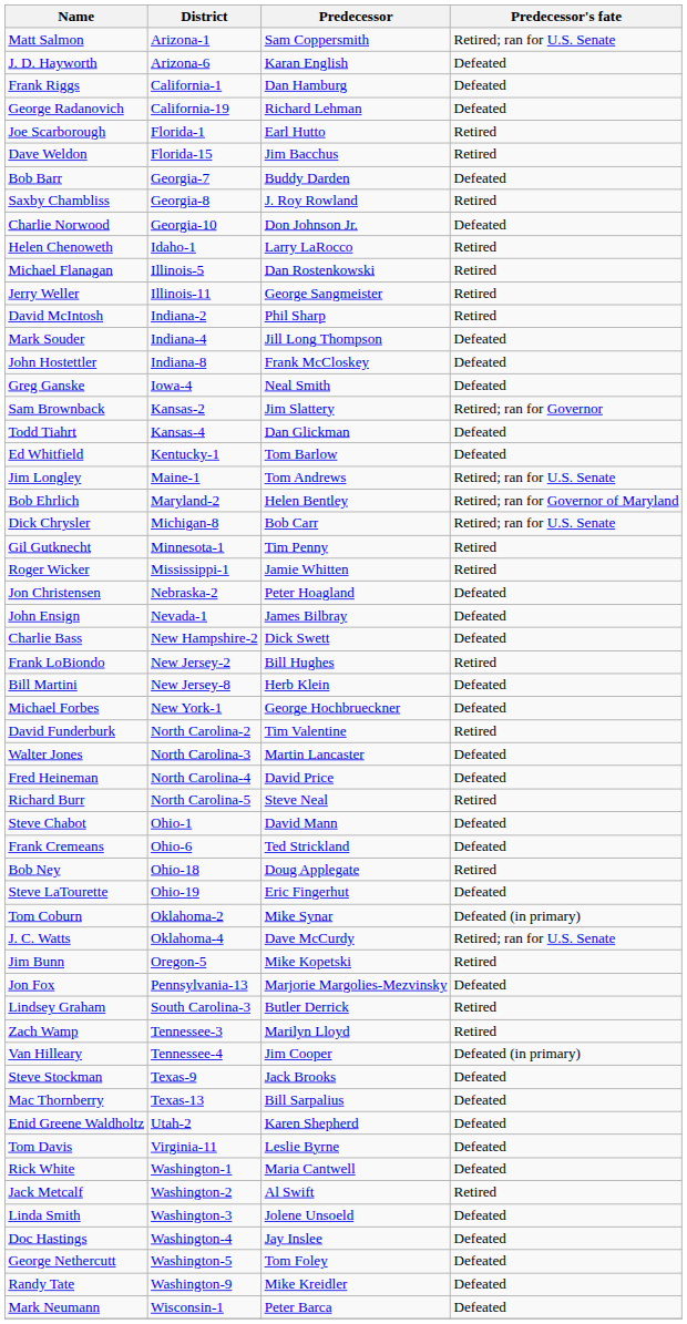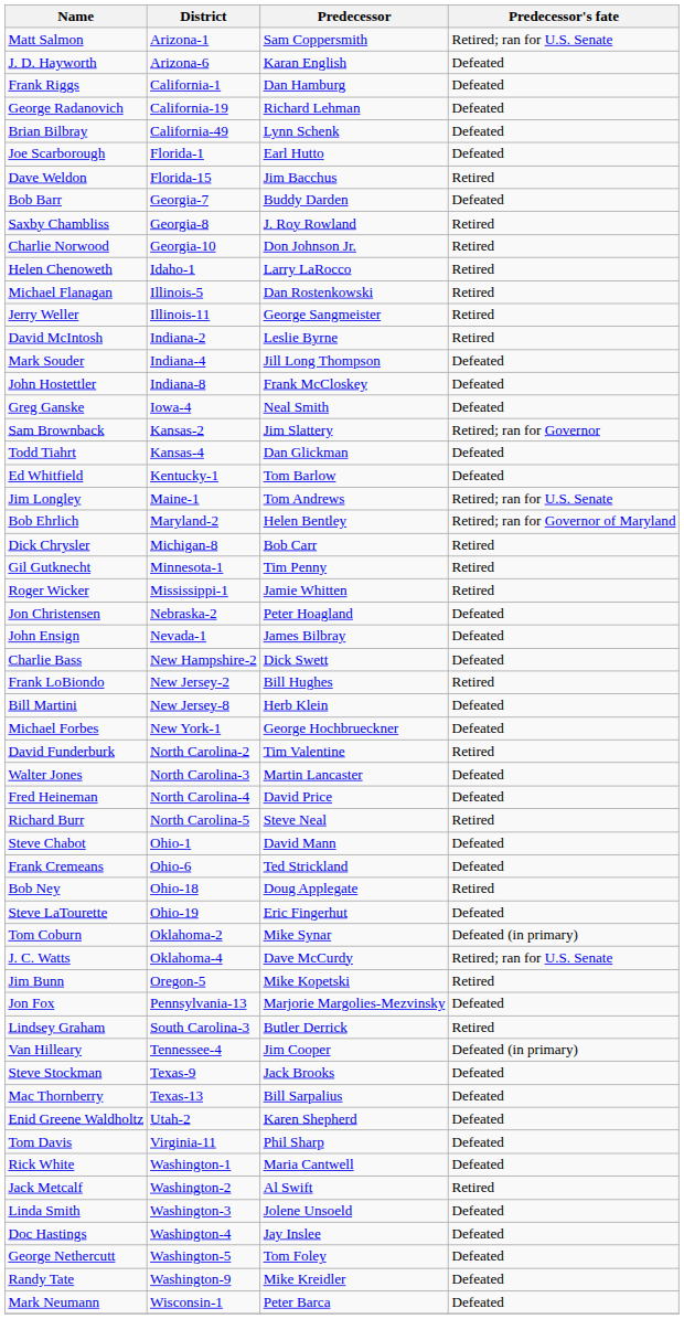 <table class="wikitable">
 <tr>
 <th rowspan=1>Name</th>
 <th rowspan=1>District</th>
 <th rowspan=1>Predecessor</th>
 <th rowspan=1>Predecessor's fate</th>
 </tr>
 <tr>
 <td><a href='#'>Matt Salmon</a></td>
 <td><a href='#'>Arizona-1</a></td>
 <td><a href='#'>Sam Coppersmith</a></td>
 <td>Retired; ran for <a href='#'>U.S. Senate</a></td>
 </tr>
 <tr>
 <td><a href='#'>J. D. Hayworth</a></td>
 <td><a href='#'>Arizona-6</a></td>
 <td><a href='#'>Karan English</a></td>
 <td>Defeated</td>
 </tr>
 <tr>
 <td><a href='#'>Frank Riggs</a></td>
 <td><a href='#'>California-1</a></td>
 <td><a href='#'>Dan Hamburg</a></td>
 <td>Defeated</td>
 </tr>
 <tr>
 <td><a href='#'>George Radanovich</a></td>
 <td><a href='#'>California-19</a></td>
 <td><a href='#'>Richard Lehman</a></td>
 <td>Defeated</td>
 </tr>
 <tr>
+<td><a href='#'>Brian Bilbray</a></td>
+<td><a href='#'>California-49</a></td>
+<td><a href='#'>Lynn Schenk</a></td>
+<td>Defeated</td>
+</tr>
+<tr>
 <td><a href='#'>Joe Scarborough</a></td>
 <td><a href='#'>Florida-1</a></td>
 <td><a href='#'>Earl Hutto</a></td>
-<td>Retired</td>
+<td>Defeated</td>
 </tr>
 <tr>
 <td><a href='#'>Dave Weldon</a></td>
 <td><a href='#'>Florida-15</a></td>
 <td><a href='#'>Jim Bacchus</a></td>
 <td>Retired</td>
 </tr>
 <tr>
 <td><a href='#'>Bob Barr</a></td>
 <td><a href='#'>Georgia-7</a></td>
 <td><a href='#'>Buddy Darden</a></td>
 <td>Defeated</td>
 </tr>
 <tr>
 <td><a href='#'>Saxby Chambliss</a></td>
 <td><a href='#'>Georgia-8</a></td>
 <td><a href='#'>J. Roy Rowland</a></td>
 <td>Retired</td>
 </tr>
 <tr>
 <td><a href='#'>Charlie Norwood</a></td>
 <td><a href='#'>Georgia-10</a></td>
 <td><a href='#'>Don Johnson Jr.</a></td>
-<td>Defeated</td>
+<td>Retired</td>
 </tr>
 <tr>
 <td><a href='#'>Helen Chenoweth</a></td>
 <td><a href='#'>Idaho-1</a></td>
 <td><a href='#'>Larry LaRocco</a></td>
 <td>Retired</td>
 </tr>
 <tr>
 <td><a href='#'>Michael Flanagan</a></td>
 <td><a href='#'>Illinois-5</a></td>
 <td><a href='#'>Dan Rostenkowski</a></td>
 <td>Retired</td>
 </tr>
 <tr>
 <td><a href='#'>Jerry Weller</a></td>
 <td><a href='#'>Illinois-11</a></td>
 <td><a href='#'>George Sangmeister</a></td>
 <td>Retired</td>
 </tr>
 <tr>
 <td><a href='#'>David McIntosh</a></td>
 <td><a href='#'>Indiana-2</a></td>
-<td><a href='#'>Phil Sharp</a></td>
+<td><a href='#'>Leslie Byrne</a></td>
 <td>Retired</td>
 </tr>
 <tr>
 <td><a href='#'>Mark Souder</a></td>
 <td><a href='#'>Indiana-4</a></td>
 <td><a href='#'>Jill Long Thompson</a></td>
 <td>Defeated</td>
 </tr>
 <tr>
 <td><a href='#'>John Hostettler</a></td>
 <td><a href='#'>Indiana-8</a></td>
 <td><a href='#'>Frank McCloskey</a></td>
 <td>Defeated</td>
 </tr>
 <tr>
 <td><a href='#'>Greg Ganske</a></td>
 <td><a href='#'>Iowa-4</a></td>
 <td><a href='#'>Neal Smith</a></td>
 <td>Defeated</td>
 </tr>
 <tr>
 <td><a href='#'>Sam Brownback</a></td>
 <td><a href='#'>Kansas-2</a></td>
 <td><a href='#'>Jim Slattery</a></td>
 <td>Retired; ran for <a href='#'>Governor</a></td>
 </tr>
 <tr>
 <td><a href='#'>Todd Tiahrt</a></td>
 <td><a href='#'>Kansas-4</a></td>
 <td><a href='#'>Dan Glickman</a></td>
 <td>Defeated</td>
 </tr>
 <tr>
 <td><a href='#'>Ed Whitfield</a></td>
 <td><a href='#'>Kentucky-1</a></td>
 <td><a href='#'>Tom Barlow</a></td>
 <td>Defeated</td>
 </tr>
 <tr>
 <td><a href='#'>Jim Longley</a></td>
 <td><a href='#'>Maine-1</a></td>
 <td><a href='#'>Tom Andrews</a></td>
 <td>Retired; ran for <a href='#'>U.S. Senate</a></td>
 </tr>
 <tr>
 <td><a href='#'>Bob Ehrlich</a></td>
 <td><a href='#'>Maryland-2</a></td>
 <td><a href='#'>Helen Bentley</a></td>
 <td>Retired; ran for <a href='#'>Governor of Maryland</a></td>
 </tr>
 <tr>
 <td><a href='#'>Dick Chrysler</a></td>
 <td><a href='#'>Michigan-8</a></td>
 <td><a href='#'>Bob Carr</a></td>
-<td>Retired; ran for <a href='#'>U.S. Senate</a></td>
+<td>Retired</td>
 </tr>
 <tr>
 <td><a href='#'>Gil Gutknecht</a></td>
 <td><a href='#'>Minnesota-1</a></td>
 <td><a href='#'>Tim Penny</a></td>
 <td>Retired</td>
 </tr>
 <tr>
 <td><a href='#'>Roger Wicker</a></td>
 <td><a href='#'>Mississippi-1</a></td>
 <td><a href='#'>Jamie Whitten</a></td>
 <td>Retired</td>
 </tr>
 <tr>
 <td><a href='#'>Jon Christensen</a></td>
 <td><a href='#'>Nebraska-2</a></td>
 <td><a href='#'>Peter Hoagland</a></td>
 <td>Defeated</td>
 </tr>
 <tr>
 <td><a href='#'>John Ensign</a></td>
 <td><a href='#'>Nevada-1</a></td>
 <td><a href='#'>James Bilbray</a></td>
 <td>Defeated</td>
 </tr>
 <tr>
 <td><a href='#'>Charlie Bass</a></td>
 <td><a href='#'>New Hampshire-2</a></td>
 <td><a href='#'>Dick Swett</a></td>
 <td>Defeated</td>
 </tr>
 <tr>
 <td><a href='#'>Frank LoBiondo</a></td>
 <td><a href='#'>New Jersey-2</a></td>
 <td><a href='#'>Bill Hughes</a></td>
 <td>Retired</td>
 </tr>
 <tr>
 <td><a href='#'>Bill Martini</a></td>
 <td><a href='#'>New Jersey-8</a></td>
 <td><a href='#'>Herb Klein</a></td>
 <td>Defeated</td>
 </tr>
 <tr>
 <td><a href='#'>Michael Forbes</a></td>
 <td><a href='#'>New York-1</a></td>
 <td><a href='#'>George Hochbrueckner</a></td>
 <td>Defeated</td>
 </tr>
 <tr>
 <td><a href='#'>David Funderburk</a></td>
 <td><a href='#'>North Carolina-2</a></td>
 <td><a href='#'>Tim Valentine</a></td>
 <td>Retired</td>
 </tr>
 <tr>
 <td><a href='#'>Walter Jones</a></td>
 <td><a href='#'>North Carolina-3</a></td>
 <td><a href='#'>Martin Lancaster</a></td>
 <td>Defeated</td>
 </tr>
 <tr>
 <td><a href='#'>Fred Heineman</a></td>
 <td><a href='#'>North Carolina-4</a></td>
 <td><a href='#'>David Price</a></td>
 <td>Defeated</td>
 </tr>
 <tr>
 <td><a href='#'>Richard Burr</a></td>
 <td><a href='#'>North Carolina-5</a></td>
 <td><a href='#'>Steve Neal</a></td>
 <td>Retired</td>
 </tr>
 <tr>
 <td><a href='#'>Steve Chabot</a></td>
 <td><a href='#'>Ohio-1</a></td>
 <td><a href='#'>David Mann</a></td>
 <td>Defeated</td>
 </tr>
 <tr>
 <td><a href='#'>Frank Cremeans</a></td>
 <td><a href='#'>Ohio-6</a></td>
 <td><a href='#'>Ted Strickland</a></td>
 <td>Defeated</td>
 </tr>
 <tr>
 <td><a href='#'>Bob Ney</a></td>
 <td><a href='#'>Ohio-18</a></td>
 <td><a href='#'>Doug Applegate</a></td>
 <td>Retired</td>
 </tr>
 <tr>
 <td><a href='#'>Steve LaTourette</a></td>
 <td><a href='#'>Ohio-19</a></td>
 <td><a href='#'>Eric Fingerhut</a></td>
 <td>Defeated</td>
 </tr>
 <tr>
 <td><a href='#'>Tom Coburn</a></td>
 <td><a href='#'>Oklahoma-2</a></td>
 <td><a href='#'>Mike Synar</a></td>
 <td>Defeated (in primary)</td>
 </tr>
 <tr>
 <td><a href='#'>J. C. Watts</a></td>
 <td><a href='#'>Oklahoma-4</a></td>
 <td><a href='#'>Dave McCurdy</a></td>
 <td>Retired; ran for <a href='#'>U.S. Senate</a></td>
 </tr>
 <tr>
 <td><a href='#'>Jim Bunn</a></td>
 <td><a href='#'>Oregon-5</a></td>
 <td><a href='#'>Mike Kopetski</a></td>
 <td>Retired</td>
 </tr>
 <tr>
 <td><a href='#'>Jon Fox</a></td>
 <td><a href='#'>Pennsylvania-13</a></td>
 <td><a href='#'>Marjorie Margolies-Mezvinsky</a></td>
 <td>Defeated</td>
 </tr>
 <tr>
 <td><a href='#'>Lindsey Graham</a></td>
 <td><a href='#'>South Carolina-3</a></td>
 <td><a href='#'>Butler Derrick</a></td>
 <td>Retired</td>
 </tr>
 <tr>
-<td><a href='#'>Zach Wamp</a></td>
-<td><a href='#'>Tennessee-3</a></td>
-<td><a href='#'>Marilyn Lloyd</a></td>
-<td>Retired</td>
-</tr>
-<tr>
 <td><a href='#'>Van Hilleary</a></td>
 <td><a href='#'>Tennessee-4</a></td>
 <td><a href='#'>Jim Cooper</a></td>
 <td>Defeated (in primary)</td>
 </tr>
 <tr>
 <td><a href='#'>Steve Stockman</a></td>
 <td><a href='#'>Texas-9</a></td>
 <td><a href='#'>Jack Brooks</a></td>
 <td>Defeated</td>
 </tr>
 <tr>
 <td><a href='#'>Mac Thornberry</a></td>
 <td><a href='#'>Texas-13</a></td>
 <td><a href='#'>Bill Sarpalius</a></td>
 <td>Defeated</td>
 </tr>
 <tr>
 <td><a href='#'>Enid Greene Waldholtz</a></td>
 <td><a href='#'>Utah-2</a></td>
 <td><a href='#'>Karen Shepherd</a></td>
 <td>Defeated</td>
 </tr>
 <tr>
 <td><a href='#'>Tom Davis</a></td>
 <td><a href='#'>Virginia-11</a></td>
-<td><a href='#'>Leslie Byrne</a></td>
+<td><a href='#'>Phil Sharp</a></td>
 <td>Defeated</td>
 </tr>
 <tr>
 <td><a href='#'>Rick White</a></td>
 <td><a href='#'>Washington-1</a></td>
 <td><a href='#'>Maria Cantwell</a></td>
 <td>Defeated</td>
 </tr>
 <tr>
 <td><a href='#'>Jack Metcalf</a></td>
 <td><a href='#'>Washington-2</a></td>
 <td><a href='#'>Al Swift</a></td>
 <td>Retired</td>
 </tr>
 <tr>
 <td><a href='#'>Linda Smith</a></td>
 <td><a href='#'>Washington-3</a></td>
 <td><a href='#'>Jolene Unsoeld</a></td>
 <td>Defeated</td>
 </tr>
 <tr>
 <td><a href='#'>Doc Hastings</a></td>
 <td><a href='#'>Washington-4</a></td>
 <td><a href='#'>Jay Inslee</a></td>
 <td>Defeated</td>
 </tr>
 <tr>
 <td><a href='#'>George Nethercutt</a></td>
 <td><a href='#'>Washington-5</a></td>
 <td><a href='#'>Tom Foley</a></td>
 <td>Defeated</td>
 </tr>
 <tr>
 <td><a href='#'>Randy Tate</a></td>
 <td><a href='#'>Washington-9</a></td>
 <td><a href='#'>Mike Kreidler</a></td>
 <td>Defeated</td>
 </tr>
 <tr>
 <td><a href='#'>Mark Neumann</a></td>
 <td><a href='#'>Wisconsin-1</a></td>
 <td><a href='#'>Peter Barca</a></td>
 <td>Defeated</td>
 </tr>
 <tr>
 </tr>
 </table>
